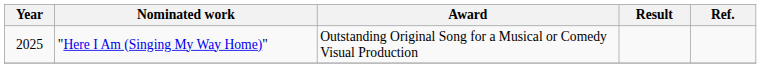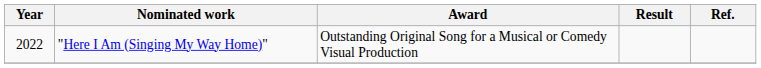 <table class="wikitable" style="width:70%;">
 <tr>
 <th style="width:3%;">Year</th>
 <th style="width:20%;">Nominated work</th>
 <th style="width:23%;">Award</th>
 <th style="width:5%;">Result</th>
 <th style="width:5%;">Ref.</th>
 </tr>
 <tr>
-<td align="center">2025</td>
+<td align="center">2022</td>
 <td>"<a href='#'>Here I Am (Singing My Way Home)</a>"</td>
 <td>Outstanding Original Song for a Musical or Comedy Visual Production</td>
 <td></td>
 <td align="center"></td>
 </tr>
 <tr>
 </tr>
 </table>
